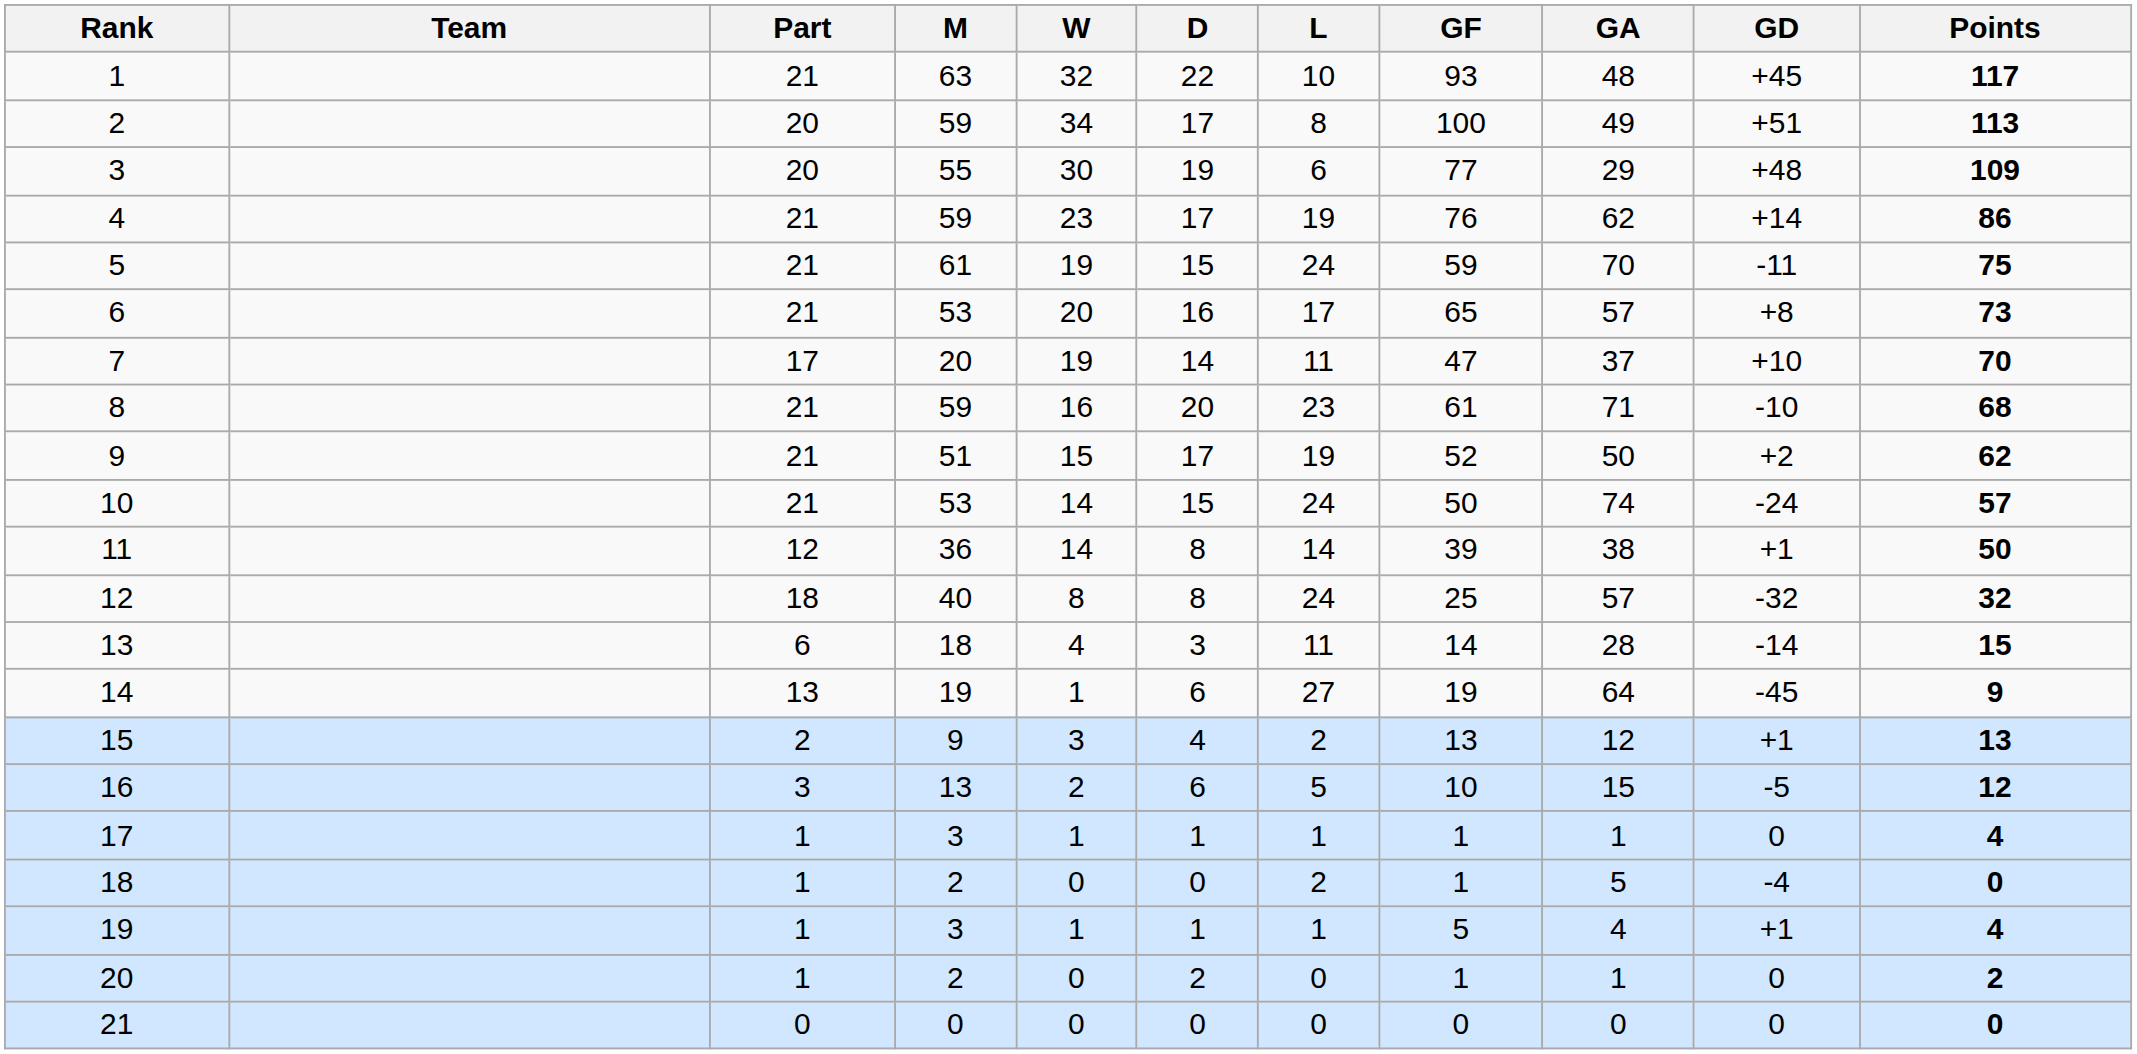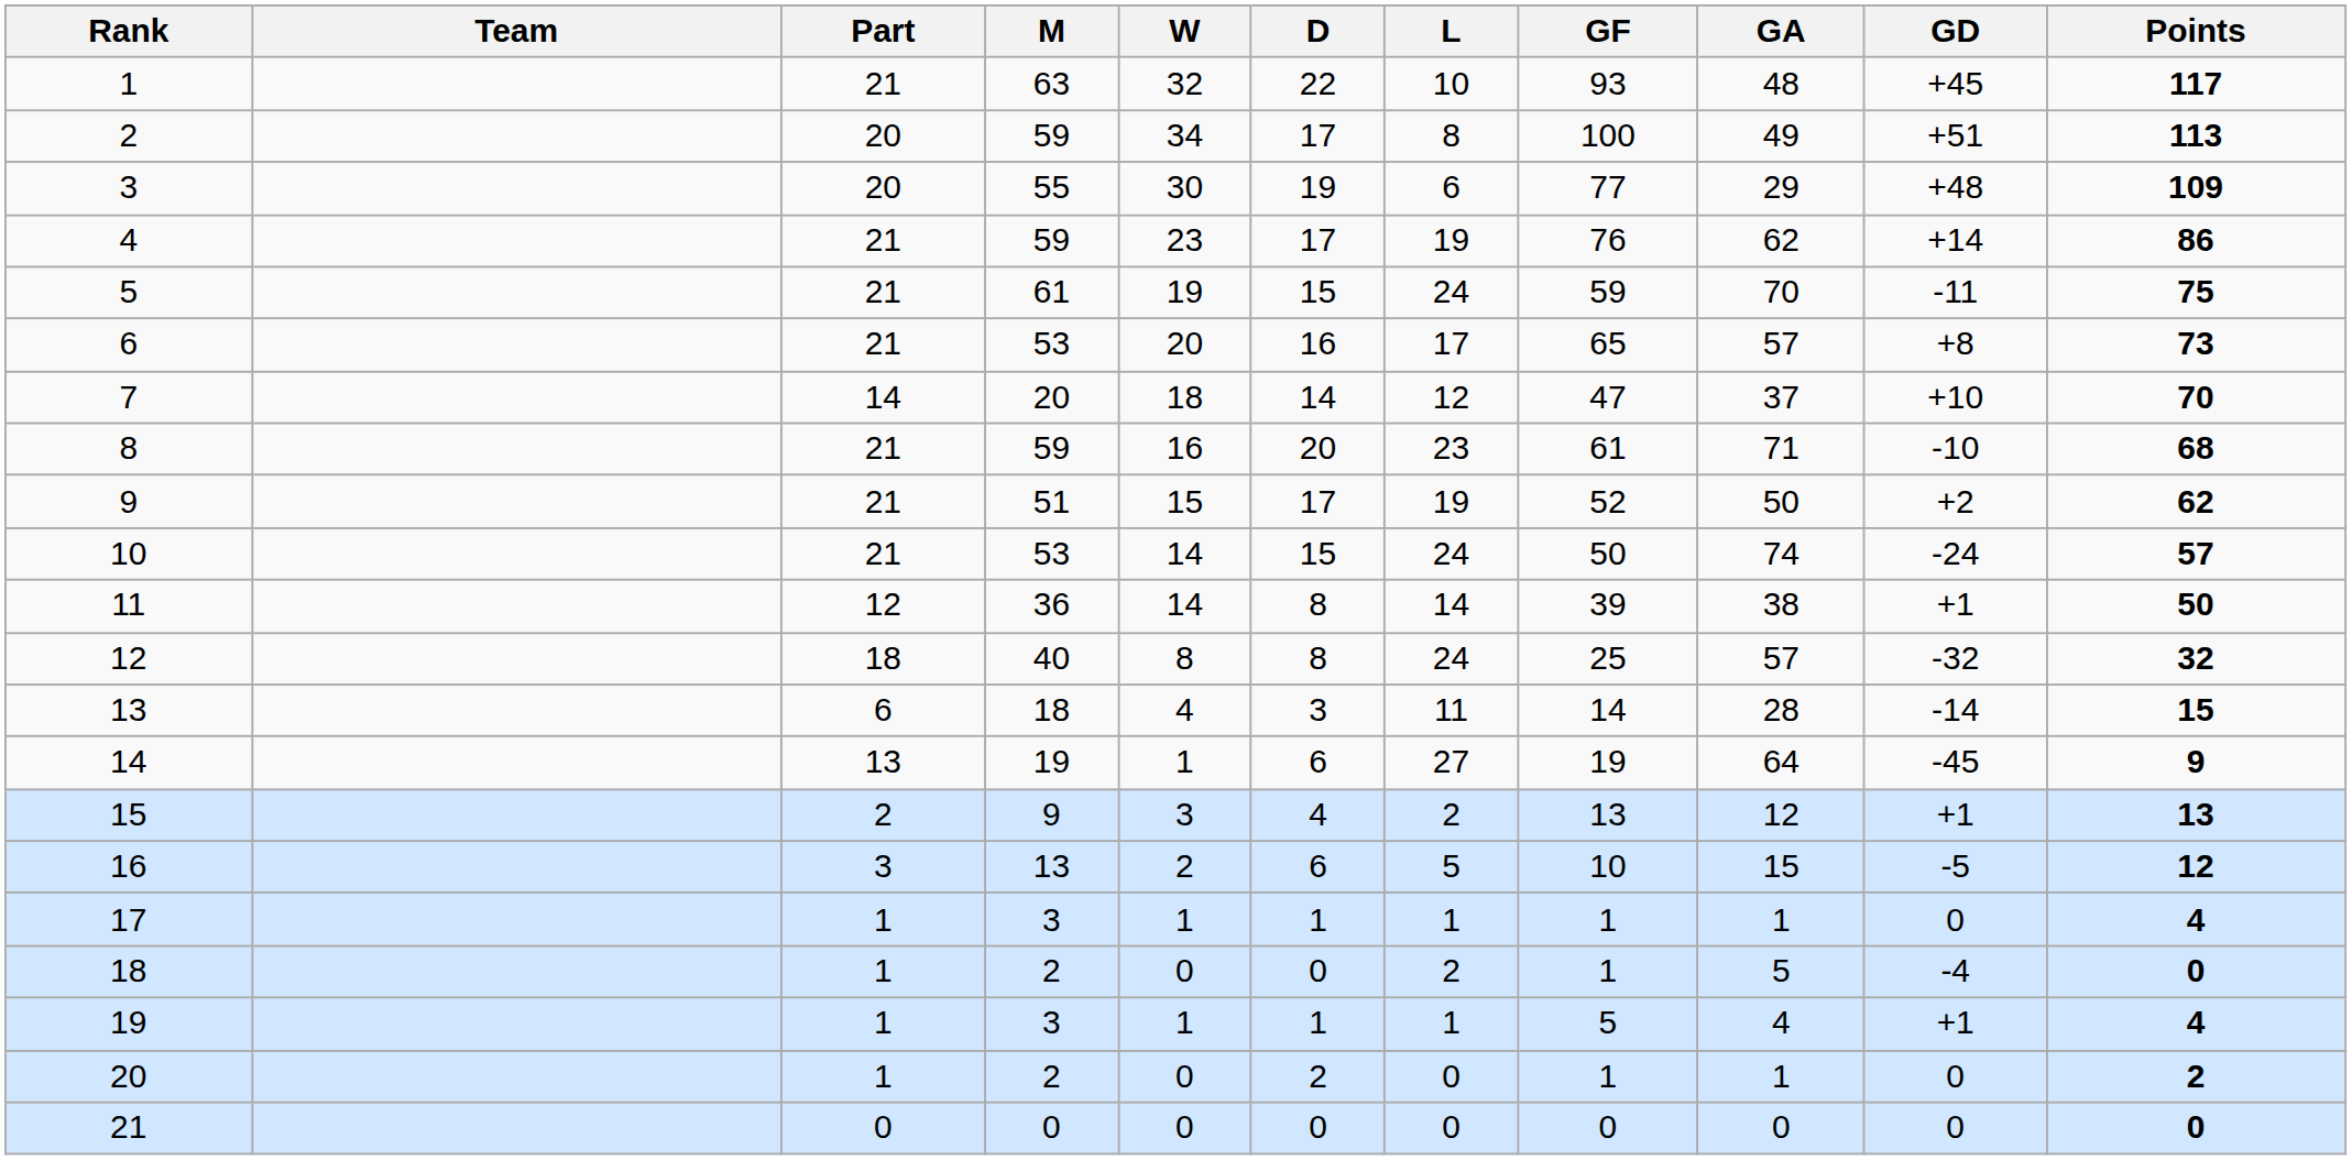 <table class="wikitable sortable" width=90% style="text-align:center">
 <tr>
 <th>Rank</th>
 <th width=250>Team</th>
 <th>Part</th>
 <th>M</th>
 <th>W</th>
 <th>D</th>
 <th>L</th>
 <th>GF</th>
 <th>GA</th>
 <th>GD</th>
 <th>Points</th>
 </tr>
 <tr>
 <td>1</td>
 <td align=left></td>
 <td>21</td>
 <td>63</td>
 <td>32</td>
 <td>22</td>
 <td>10</td>
 <td>93</td>
 <td>48</td>
 <td>+45</td>
 <td><strong>117</strong></td>
 </tr>
 <tr>
 <td>2</td>
 <td align=left></td>
 <td>20</td>
 <td>59</td>
 <td>34</td>
 <td>17</td>
 <td>8</td>
 <td>100</td>
 <td>49</td>
 <td>+51</td>
 <td><strong>113</strong></td>
 </tr>
 <tr>
 <td>3</td>
 <td align=left></td>
 <td>20</td>
 <td>55</td>
 <td>30</td>
 <td>19</td>
 <td>6</td>
 <td>77</td>
 <td>29</td>
 <td>+48</td>
 <td><strong>109</strong></td>
 </tr>
 <tr>
 <td>4</td>
 <td align=left></td>
 <td>21</td>
 <td>59</td>
 <td>23</td>
 <td>17</td>
 <td>19</td>
 <td>76</td>
 <td>62</td>
 <td>+14</td>
 <td><strong>86</strong></td>
 </tr>
 <tr>
 <td>5</td>
 <td align=left></td>
 <td>21</td>
 <td>61</td>
 <td>19</td>
 <td>15</td>
 <td>24</td>
 <td>59</td>
 <td>70</td>
 <td>-11</td>
 <td><strong>75</strong></td>
 </tr>
 <tr>
 <td>6</td>
 <td align=left></td>
 <td>21</td>
 <td>53</td>
 <td>20</td>
 <td>16</td>
 <td>17</td>
 <td>65</td>
 <td>57</td>
 <td>+8</td>
 <td><strong>73</strong></td>
 </tr>
 <tr>
 <td>7</td>
 <td align=left></td>
-<td>17</td>
+<td>14</td>
 <td>20</td>
-<td>19</td>
+<td>18</td>
 <td>14</td>
-<td>11</td>
+<td>12</td>
 <td>47</td>
 <td>37</td>
 <td>+10</td>
 <td><strong>70</strong></td>
 </tr>
 <tr>
 <td>8</td>
 <td align=left></td>
 <td>21</td>
 <td>59</td>
 <td>16</td>
 <td>20</td>
 <td>23</td>
 <td>61</td>
 <td>71</td>
 <td>-10</td>
 <td><strong>68</strong></td>
 </tr>
 <tr>
 <td>9</td>
 <td align=left></td>
 <td>21</td>
 <td>51</td>
 <td>15</td>
 <td>17</td>
 <td>19</td>
 <td>52</td>
 <td>50</td>
 <td>+2</td>
 <td><strong>62</strong></td>
 </tr>
 <tr>
 <td>10</td>
 <td align=left></td>
 <td>21</td>
 <td>53</td>
 <td>14</td>
 <td>15</td>
 <td>24</td>
 <td>50</td>
 <td>74</td>
 <td>-24</td>
 <td><strong>57</strong></td>
 </tr>
 <tr>
 <td>11</td>
 <td align=left></td>
 <td>12</td>
 <td>36</td>
 <td>14</td>
 <td>8</td>
 <td>14</td>
 <td>39</td>
 <td>38</td>
 <td>+1</td>
 <td><strong>50</strong></td>
 </tr>
 <tr>
 <td>12</td>
 <td align=left></td>
 <td>18</td>
 <td>40</td>
 <td>8</td>
 <td>8</td>
 <td>24</td>
 <td>25</td>
 <td>57</td>
 <td>-32</td>
 <td><strong>32</strong></td>
 </tr>
 <tr>
 <td>13</td>
 <td align=left></td>
 <td>6</td>
 <td>18</td>
 <td>4</td>
 <td>3</td>
 <td>11</td>
 <td>14</td>
 <td>28</td>
 <td>-14</td>
 <td><strong>15</strong></td>
 </tr>
 <tr>
 <td>14</td>
 <td align=left></td>
 <td>13</td>
 <td>19</td>
 <td>1</td>
 <td>6</td>
 <td>27</td>
 <td>19</td>
 <td>64</td>
 <td>-45</td>
 <td><strong>9</strong></td>
 </tr>
 <tr bgcolor=#D0E7FF>
 <td>15</td>
 <td align=left></td>
 <td>2</td>
 <td>9</td>
 <td>3</td>
 <td>4</td>
 <td>2</td>
 <td>13</td>
 <td>12</td>
 <td>+1</td>
 <td><strong>13</strong></td>
 </tr>
 <tr bgcolor=#D0E7FF>
 <td>16</td>
 <td align=left></td>
 <td>3</td>
 <td>13</td>
 <td>2</td>
 <td>6</td>
 <td>5</td>
 <td>10</td>
 <td>15</td>
 <td>-5</td>
 <td><strong>12</strong></td>
 </tr>
 <tr bgcolor=#D0E7FF>
 <td>17</td>
 <td align=left></td>
 <td>1</td>
 <td>3</td>
 <td>1</td>
 <td>1</td>
 <td>1</td>
 <td>1</td>
 <td>1</td>
 <td>0</td>
 <td><strong>4</strong></td>
 </tr>
 <tr bgcolor=#D0E7FF>
 <td>18</td>
 <td align=left></td>
 <td>1</td>
 <td>2</td>
 <td>0</td>
 <td>0</td>
 <td>2</td>
 <td>1</td>
 <td>5</td>
 <td>-4</td>
 <td><strong>0</strong></td>
 </tr>
 <tr bgcolor=#D0E7FF>
 <td>19</td>
 <td align=left></td>
 <td>1</td>
 <td>3</td>
 <td>1</td>
 <td>1</td>
 <td>1</td>
 <td>5</td>
 <td>4</td>
 <td>+1</td>
 <td><strong>4</strong></td>
 </tr>
 <tr bgcolor=#D0E7FF>
 <td>20</td>
 <td align=left></td>
 <td>1</td>
 <td>2</td>
 <td>0</td>
 <td>2</td>
 <td>0</td>
 <td>1</td>
 <td>1</td>
 <td>0</td>
 <td><strong>2</strong></td>
 </tr>
 <tr bgcolor=#D0E7FF>
 <td>21</td>
 <td align=left></td>
 <td>0</td>
 <td>0</td>
 <td>0</td>
 <td>0</td>
 <td>0</td>
 <td>0</td>
 <td>0</td>
 <td>0</td>
 <td><strong>0</strong></td>
 </tr>
 </table>
